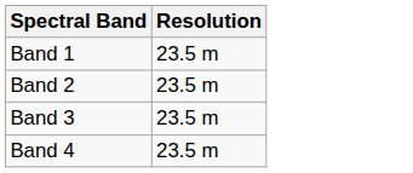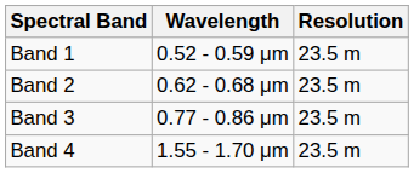 <table class="wikitable">
 <tr>
 <th>Spectral Band</th>
+<th>Wavelength</th>
 <th>Resolution</th>
 </tr>
 <tr>
 <td>Band 1</td>
+<td>0.52 - 0.59 μm</td>
 <td>23.5 m</td>
 </tr>
 <tr>
 <td>Band 2</td>
+<td>0.62 - 0.68 μm</td>
 <td>23.5 m</td>
 </tr>
 <tr>
 <td>Band 3</td>
+<td>0.77 - 0.86 μm</td>
 <td>23.5 m</td>
 </tr>
 <tr>
 <td>Band 4</td>
+<td>1.55 - 1.70 μm</td>
 <td>23.5 m</td>
 </tr>
 </table>
